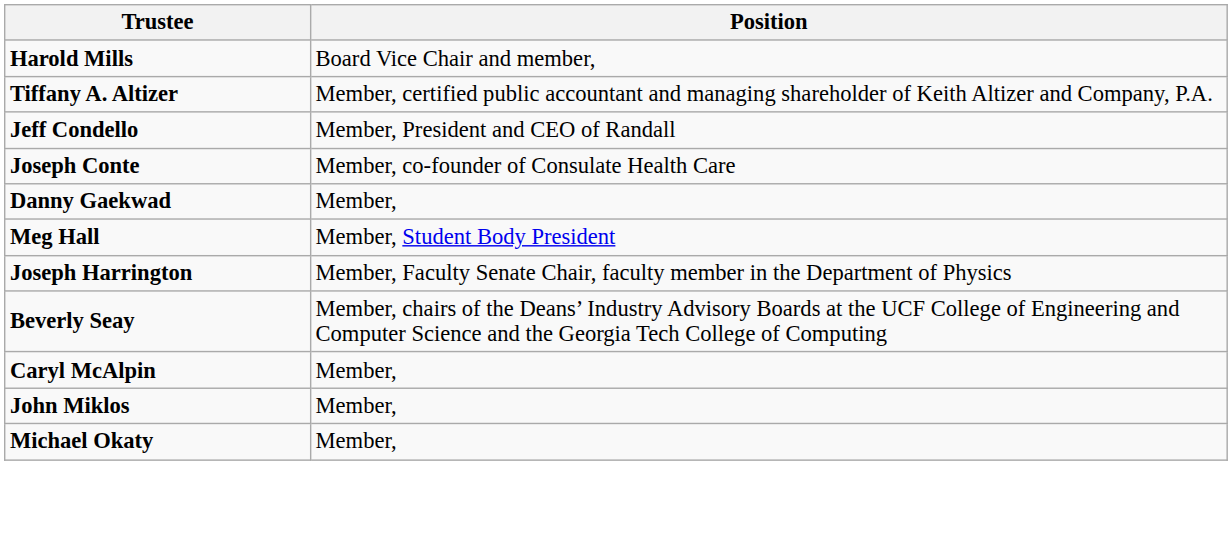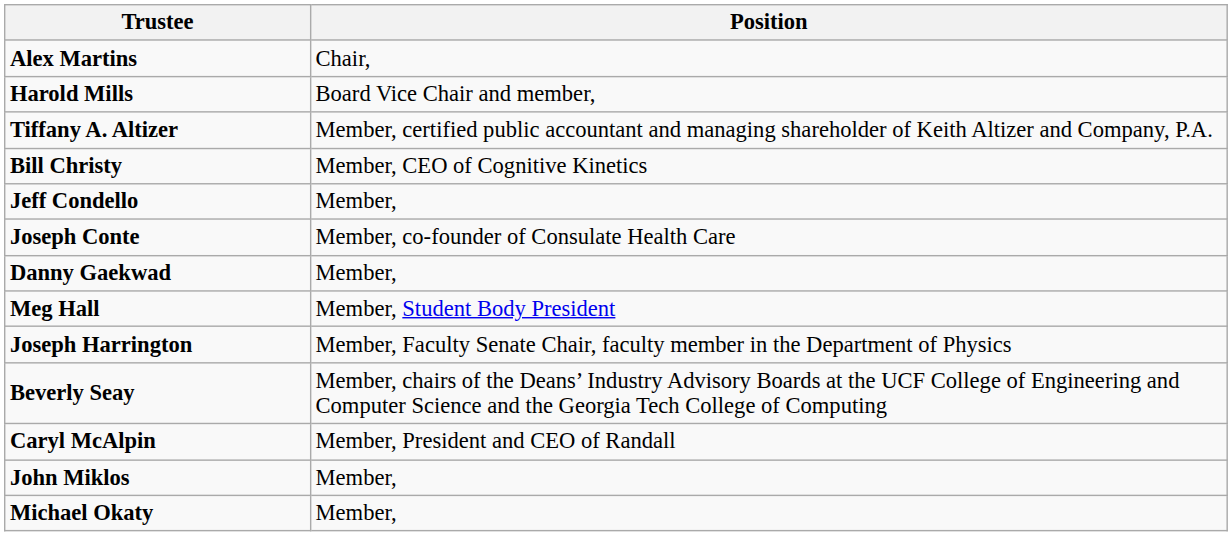 <table class="wikitable">
 <tr valign="top">
 <th width="25%">Trustee</th>
 <th width="75%">Position</th>
+</tr>
+<tr valign="top">
+<td><strong>Alex Martins</strong></td>
+<td>Chair,</td>
 </tr>
 <tr>
 <td><strong>Harold Mills</strong></td>
 <td>Board Vice Chair and member,</td>
 </tr>
 <tr>
 <td><strong>Tiffany A. Altizer</strong></td>
 <td>Member, certified public accountant and managing shareholder of Keith Altizer and Company, P.A.</td>
 </tr>
 <tr>
+<td><strong>Bill Christy</strong></td>
+<td>Member, CEO of Cognitive Kinetics</td>
+</tr>
+<tr>
 <td><strong>Jeff Condello</strong></td>
-<td>Member, President and CEO of Randall</td>
+<td>Member,</td>
 </tr>
 <tr valign="top">
 <td><strong>Joseph Conte</strong></td>
 <td>Member, co-founder of Consulate Health Care</td>
 </tr>
 <tr valign="top">
 <td><strong>Danny Gaekwad</strong></td>
 <td>Member,</td>
 </tr>
 <tr valign="top">
 <td><strong>Meg Hall</strong></td>
 <td>Member, <a href='#'>Student Body President</a></td>
 </tr>
 <tr>
 <td><strong>Joseph Harrington</strong></td>
 <td>Member, Faculty Senate Chair, faculty member in the Department of Physics</td>
 </tr>
 <tr>
 <td><strong>Beverly Seay</strong></td>
 <td>Member, chairs of the Deans’ Industry Advisory Boards at the UCF College of Engineering and Computer Science and the Georgia Tech College of Computing</td>
 </tr>
 <tr>
 <td><strong>Caryl McAlpin</strong></td>
-<td>Member,</td>
+<td>Member, President and CEO of Randall</td>
 </tr>
 <tr>
 <td><strong>John Miklos</strong></td>
 <td>Member,</td>
 </tr>
 <tr>
 <td><strong>Michael Okaty</strong></td>
 <td>Member,</td>
 </tr>
 </table>
